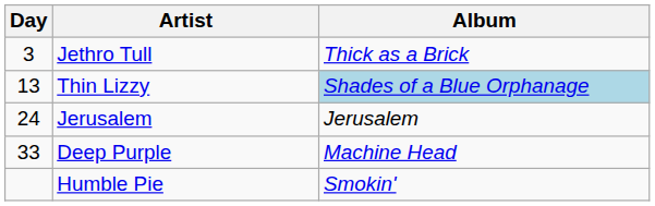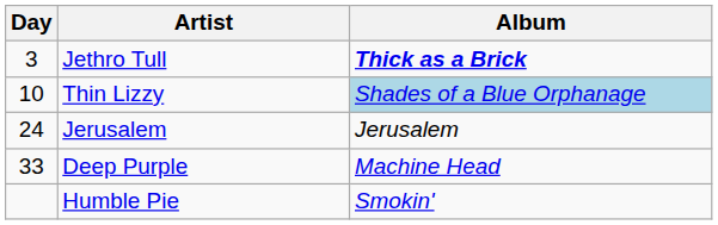 <table class="wikitable" border="1">
 <tr>
 <th>Day</th>
 <th width="200">Artist</th>
 <th width="250">Album</th>
 </tr>
 <tr>
 <td style="text-align:center;" rowspan="1">3</td>
 <td><a href='#'>Jethro Tull</a></td>
-<td><em><a href='#'>Thick as a Brick</a></em></td>
+<td><strong><em><a href='#'>Thick as a Brick</a></em></strong></td>
 </tr>
 <tr>
-<td style="text-align:center;" rowspan="1">13</td>
+<td style="text-align:center;" rowspan="1">10</td>
 <td><a href='#'>Thin Lizzy</a></td>
 <td style="background: lightblue;"><em><a href='#'>Shades of a Blue Orphanage</a></em></td>
 </tr>
 <tr>
 <td style="text-align:center;" rowspan="1">24</td>
 <td><a href='#'>Jerusalem</a></td>
 <td><em>Jerusalem</em></td>
 </tr>
 <tr>
 <td style="text-align:center;" rowspan="1">33</td>
 <td><a href='#'>Deep Purple</a></td>
 <td><em><a href='#'>Machine Head</a></em></td>
 </tr>
 <tr>
 <td></td>
 <td><a href='#'>Humble Pie</a></td>
 <td><em><a href='#'>Smokin'</a></em></td>
 </tr>
 </table>
